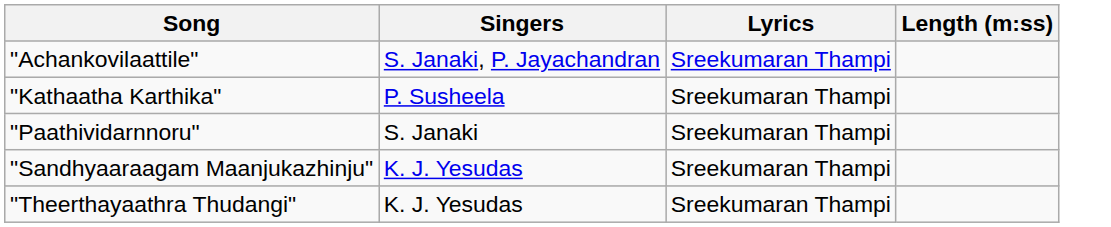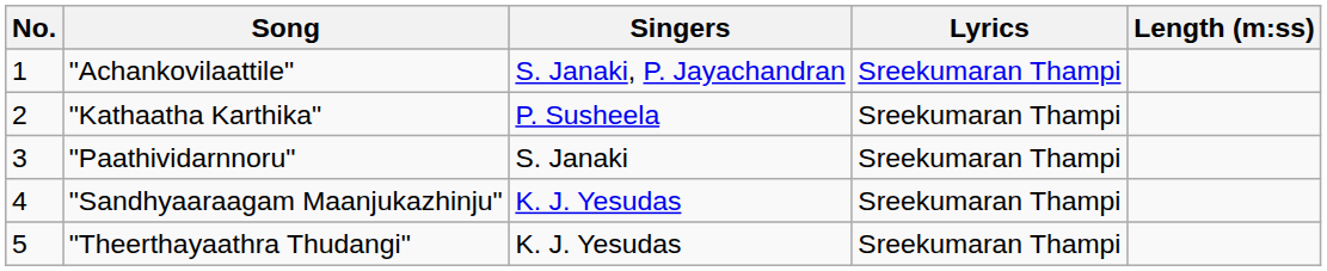 <table class="wikitable" style="font-size:95%;">
 <tr>
+<th>No.</th>
 <th>Song</th>
 <th>Singers</th>
 <th>Lyrics</th>
 <th>Length (m:ss)</th>
 </tr>
 <tr>
+<td>1</td>
 <td>"Achankovilaattile"</td>
 <td><a href='#'>S. Janaki</a>, <a href='#'>P. Jayachandran</a></td>
 <td><a href='#'>Sreekumaran Thampi</a></td>
 <td></td>
 </tr>
 <tr>
+<td>2</td>
 <td>"Kathaatha Karthika"</td>
 <td><a href='#'>P. Susheela</a></td>
 <td>Sreekumaran Thampi</td>
 <td></td>
 </tr>
 <tr>
+<td>3</td>
 <td>"Paathividarnnoru"</td>
 <td>S. Janaki</td>
 <td>Sreekumaran Thampi</td>
 <td></td>
 </tr>
 <tr>
+<td>4</td>
 <td>"Sandhyaaraagam Maanjukazhinju"</td>
 <td><a href='#'>K. J. Yesudas</a></td>
 <td>Sreekumaran Thampi</td>
 <td></td>
 </tr>
 <tr>
+<td>5</td>
 <td>"Theerthayaathra Thudangi"</td>
 <td>K. J. Yesudas</td>
 <td>Sreekumaran Thampi</td>
 <td></td>
 </tr>
 </table>
